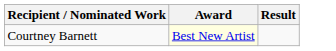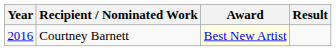 <table class="wikitable">
 <tr>
+<th>Year</th>
 <th>Recipient / Nominated Work</th>
 <th>Award</th>
 <th>Result</th>
 </tr>
 <tr>
+<td><a href='#'>2016</a></td>
 <td>Courtney Barnett</td>
 <td style="background: lightyellow;"><a href='#'>Best New Artist</a></td>
 <td></td>
 </tr>
 </table>
